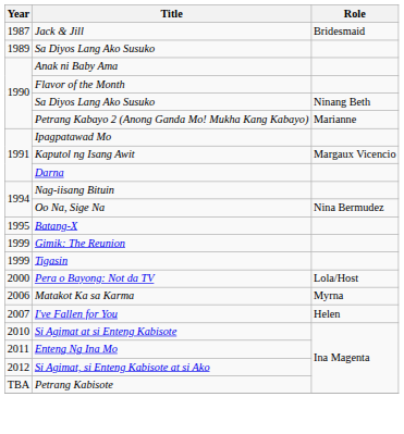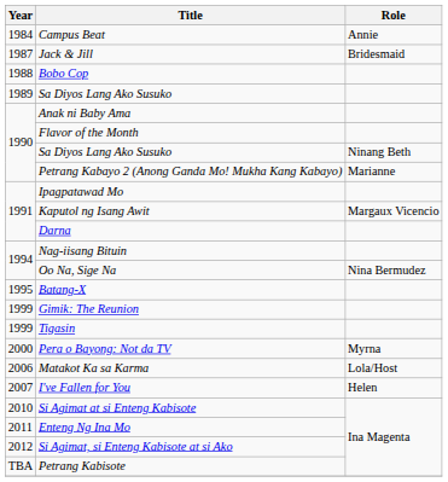 <table class="wikitable">
 <tr>
 <th>Year</th>
 <th>Title</th>
 <th>Role</th>
 </tr>
 <tr>
+<td>1984</td>
+<td><em>Campus Beat</em></td>
+<td>Annie</td>
+</tr>
+<tr>
 <td>1987</td>
 <td><em>Jack & Jill</em></td>
 <td>Bridesmaid</td>
+</tr>
+<tr>
+<td>1988</td>
+<td><em><a href='#'>Bobo Cop</a></em></td>
+<td></td>
 </tr>
 <tr>
 <td>1989</td>
 <td><em>Sa Diyos Lang Ako Susuko</em></td>
 <td></td>
 </tr>
 <tr>
 <td rowspan="4">1990</td>
 <td><em>Anak ni Baby Ama</em></td>
 <td></td>
 </tr>
 <tr>
 <td><em>Flavor of the Month</em></td>
 <td></td>
 </tr>
 <tr>
 <td><em>Sa Diyos Lang Ako Susuko</em></td>
 <td>Ninang Beth</td>
 </tr>
 <tr>
 <td><em>Petrang Kabayo 2 (Anong Ganda Mo! Mukha Kang Kabayo)</em></td>
 <td>Marianne</td>
 </tr>
 <tr>
 <td rowspan="3">1991</td>
 <td><em>Ipagpatawad Mo</em></td>
 <td></td>
 </tr>
 <tr>
 <td><em>Kaputol ng Isang Awit</em></td>
 <td>Margaux Vicencio</td>
 </tr>
 <tr>
 <td><em><a href='#'>Darna</a></em></td>
 <td></td>
 </tr>
 <tr>
 <td rowspan="2">1994</td>
 <td><em>Nag-iisang Bituin</em></td>
 <td></td>
 </tr>
 <tr>
 <td><em>Oo Na, Sige Na</em></td>
 <td>Nina Bermudez</td>
 </tr>
 <tr>
 <td>1995</td>
 <td><em><a href='#'>Batang-X</a></em></td>
 <td></td>
 </tr>
 <tr>
 <td>1999</td>
 <td><em><a href='#'>Gimik: The Reunion</a></em></td>
 <td></td>
 </tr>
 <tr>
 <td>1999</td>
 <td><em><a href='#'>Tigasin</a></em></td>
 <td></td>
 </tr>
 <tr>
 <td>2000</td>
 <td><em><a href='#'>Pera o Bayong: Not da TV</a></em></td>
-<td>Lola/Host</td>
+<td>Myrna</td>
 </tr>
 <tr>
 <td>2006</td>
 <td><em>Matakot Ka sa Karma</em></td>
-<td>Myrna</td>
+<td>Lola/Host</td>
 </tr>
 <tr>
 <td>2007</td>
 <td><em><a href='#'>I've Fallen for You</a></em></td>
 <td>Helen</td>
 </tr>
 <tr>
 <td>2010</td>
 <td><em><a href='#'>Si Agimat at si Enteng Kabisote</a></em></td>
 <td rowspan="4">Ina Magenta</td>
 </tr>
 <tr>
 <td>2011</td>
 <td><em><a href='#'>Enteng Ng Ina Mo</a></em></td>
 </tr>
 <tr>
 <td>2012</td>
 <td><em><a href='#'>Si Agimat, si Enteng Kabisote at si Ako</a></em></td>
 </tr>
 <tr>
 <td>TBA</td>
 <td><em>Petrang Kabisote</em></td>
 </tr>
 <tr>
 </tr>
 </table>
